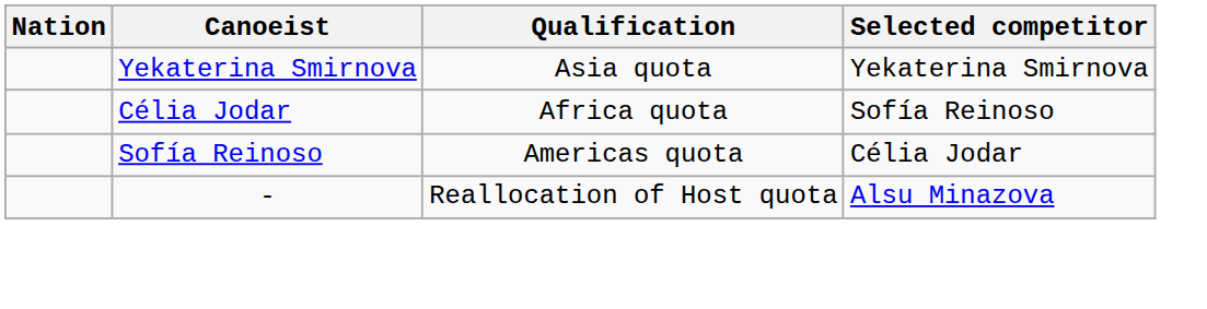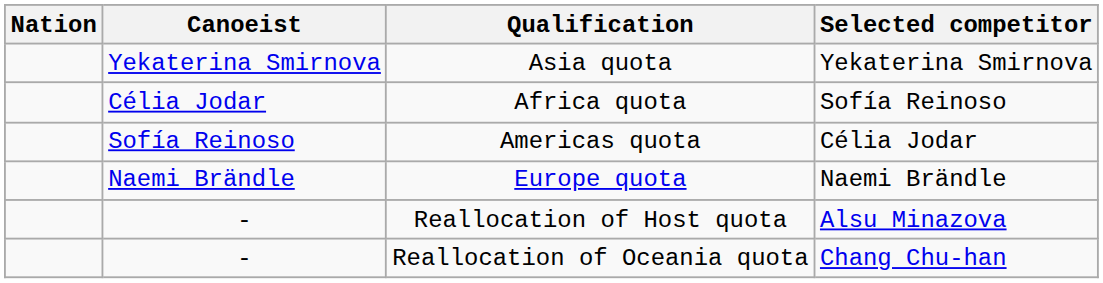 <table class="wikitable" style="text-align:center">
 <tr>
 <th>Nation</th>
 <th>Canoeist</th>
 <th>Qualification</th>
 <th>Selected competitor</th>
 </tr>
 <tr>
 <td align="left"></td>
 <td align="left"><a href='#'>Yekaterina Smirnova</a></td>
 <td>Asia quota</td>
 <td align="left">Yekaterina Smirnova</td>
 </tr>
 <tr>
 <td align="left"></td>
 <td align="left"><a href='#'>Célia Jodar</a></td>
 <td>Africa quota</td>
 <td align="left">Sofía Reinoso</td>
 </tr>
 <tr>
 <td align="left"></td>
 <td align="left"><a href='#'>Sofía Reinoso</a></td>
 <td>Americas quota</td>
 <td align="left">Célia Jodar</td>
 </tr>
 <tr>
 <td align="left"></td>
+<td align="left"><a href='#'>Naemi Brändle</a></td>
+<td><a href='#'>Europe quota</a></td>
+<td align="left">Naemi Brändle</td>
+</tr>
+<tr>
+<td align="left"></td>
 <td>-</td>
 <td>Reallocation of Host quota</td>
 <td align="left"><a href='#'>Alsu Minazova</a></td>
 </tr>
+<tr>
+<td align="left"></td>
+<td>-</td>
+<td>Reallocation of Oceania quota</td>
+<td align="left"><a href='#'>Chang Chu-han</a></td>
+</tr>
 </table>
